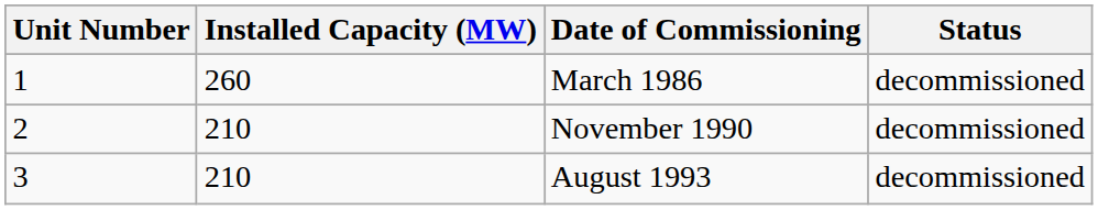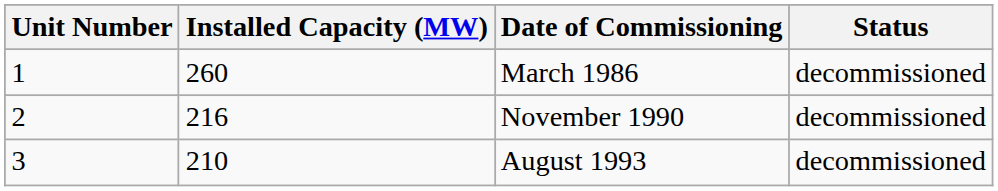 <table class="sortable wikitable">
 <tr>
 <th>Unit Number</th>
 <th>Installed Capacity (<a href='#'>MW</a>)</th>
 <th>Date of Commissioning</th>
 <th>Status</th>
 </tr>
 <tr>
 <td>1</td>
 <td>260</td>
 <td>March 1986</td>
 <td>decommissioned</td>
 </tr>
 <tr>
 <td>2</td>
-<td>210</td>
+<td>216</td>
 <td>November 1990</td>
 <td>decommissioned</td>
 </tr>
 <tr>
 <td>3</td>
 <td>210</td>
 <td>August 1993</td>
 <td>decommissioned</td>
 </tr>
 </table>
